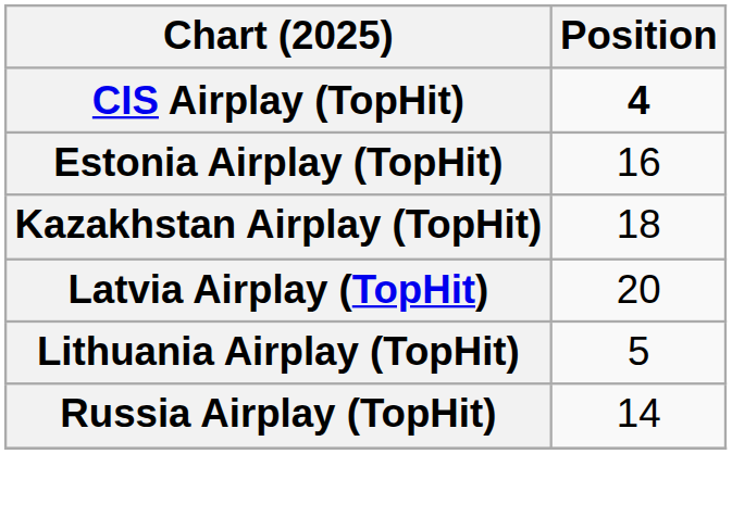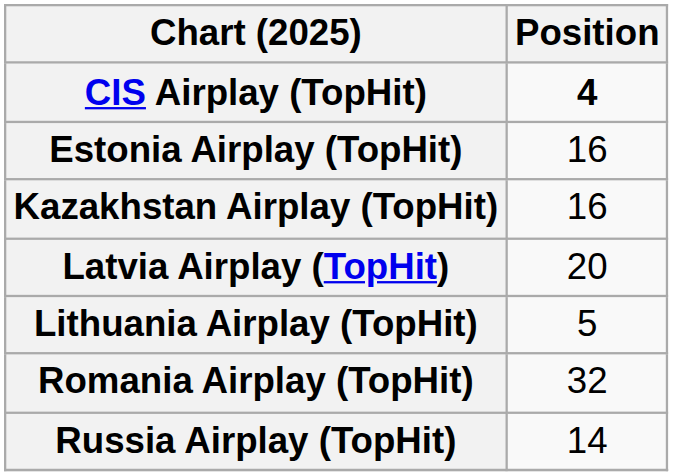 <table class="wikitable sortable plainrowheaders" style="text-align:center">
 <tr>
 <th scope="col">Chart (2025)</th>
 <th scope="col">Position</th>
 </tr>
 <tr>
 <th scope="row"><a href='#'>CIS</a> Airplay (TopHit)</th>
 <td><strong>4</strong></td>
 </tr>
 <tr>
 <th scope="row">Estonia Airplay (TopHit)</th>
 <td>16</td>
 </tr>
 <tr>
 <th scope="row">Kazakhstan Airplay (TopHit)</th>
-<td>18</td>
+<td>16</td>
 </tr>
 <tr>
 <th scope="row">Latvia Airplay (<a href='#'>TopHit</a>)</th>
 <td>20</td>
 </tr>
 <tr>
 <th scope="row">Lithuania Airplay (TopHit)</th>
 <td>5</td>
 </tr>
 <tr>
+<th scope="row">Romania Airplay (TopHit)</th>
+<td>32</td>
+</tr>
+<tr>
 <th scope="row">Russia Airplay (TopHit)</th>
 <td>14</td>
 </tr>
 <tr>
 </tr>
 </table>
